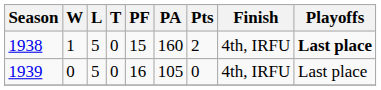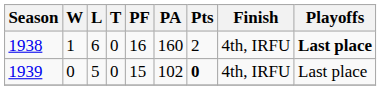 <table class="wikitable">
 <tr>
 <th>Season</th>
 <th>W</th>
 <th>L</th>
 <th>T</th>
 <th>PF</th>
 <th>PA</th>
 <th>Pts</th>
 <th>Finish</th>
 <th>Playoffs</th>
 </tr>
 <tr>
 <td><a href='#'>1938</a></td>
 <td>1</td>
-<td>5</td>
+<td>6</td>
 <td>0</td>
-<td>15</td>
+<td>16</td>
 <td>160</td>
 <td>2</td>
 <td>4th, IRFU</td>
 <td><strong>Last place</strong></td>
 </tr>
 <tr>
 <td><a href='#'>1939</a></td>
 <td>0</td>
 <td>5</td>
 <td>0</td>
-<td>16</td>
-<td>105</td>
-<td>0</td>
+<td>15</td>
+<td>102</td>
+<td><strong>0</strong></td>
 <td>4th, IRFU</td>
 <td>Last place</td>
 </tr>
 <tr>
 </tr>
 </table>
